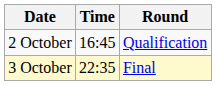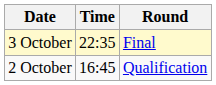 <table class="wikitable">
 <tr>
 <th>Date</th>
 <th>Time</th>
 <th>Round</th>
 </tr>
+<tr style=background:lemonchiffon>
+<td>3 October</td>
+<td>22:35</td>
+<td><a href='#'>Final</a></td>
+</tr>
 <tr>
 <td>2 October</td>
 <td>16:45</td>
 <td><a href='#'>Qualification</a></td>
 </tr>
-<tr style=background:lemonchiffon>
-<td>3 October</td>
-<td>22:35</td>
-<td><a href='#'>Final</a></td>
-</tr>
 </table>
